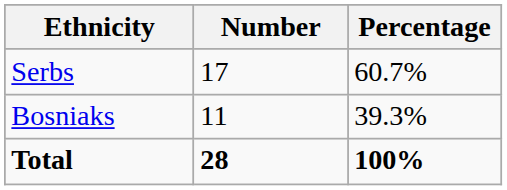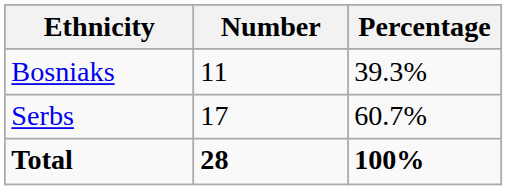 <table class="wikitable">
 <tr>
 <th width="100px">Ethnicity</th>
 <th width="80px">Number</th>
 <th width="80px">Percentage</th>
 </tr>
 <tr>
+<td><a href='#'>Bosniaks</a></td>
+<td>11</td>
+<td>39.3%</td>
+</tr>
+<tr>
 <td><a href='#'>Serbs</a></td>
 <td>17</td>
 <td>60.7%</td>
-</tr>
-<tr>
-<td><a href='#'>Bosniaks</a></td>
-<td>11</td>
-<td>39.3%</td>
 </tr>
 <tr>
 <td><strong>Total</strong></td>
 <td><strong>28</strong></td>
 <td><strong>100%</strong></td>
 </tr>
 </table>
